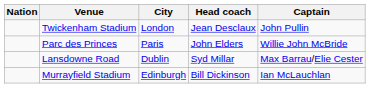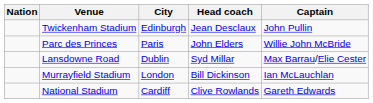 <table class="wikitable">
 <tr>
 <th>Nation</th>
 <th>Venue</th>
 <th>City</th>
 <th>Head coach</th>
 <th>Captain</th>
 </tr>
 <tr>
 <td></td>
 <td><a href='#'>Twickenham Stadium</a></td>
-<td><a href='#'>London</a></td>
+<td><a href='#'>Edinburgh</a></td>
 <td><a href='#'>Jean Desclaux</a></td>
 <td><a href='#'>John Pullin</a></td>
 </tr>
 <tr>
 <td></td>
 <td><a href='#'>Parc des Princes</a></td>
 <td><a href='#'>Paris</a></td>
 <td><a href='#'>John Elders</a></td>
 <td><a href='#'>Willie John McBride</a></td>
 </tr>
 <tr>
 <td></td>
 <td><a href='#'>Lansdowne Road</a></td>
 <td><a href='#'>Dublin</a></td>
 <td><a href='#'>Syd Millar</a></td>
 <td><a href='#'>Max Barrau</a>/<a href='#'>Elie Cester</a></td>
 </tr>
 <tr>
 <td></td>
 <td><a href='#'>Murrayfield Stadium</a></td>
-<td><a href='#'>Edinburgh</a></td>
+<td><a href='#'>London</a></td>
 <td><a href='#'>Bill Dickinson</a></td>
 <td><a href='#'>Ian McLauchlan</a></td>
 </tr>
+<tr>
+<td></td>
+<td><a href='#'>National Stadium</a></td>
+<td><a href='#'>Cardiff</a></td>
+<td><a href='#'>Clive Rowlands</a></td>
+<td><a href='#'>Gareth Edwards</a></td>
+</tr>
 </table>
